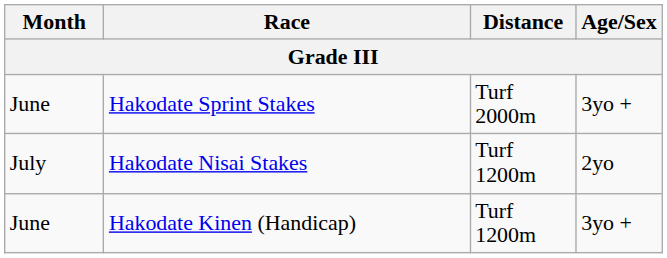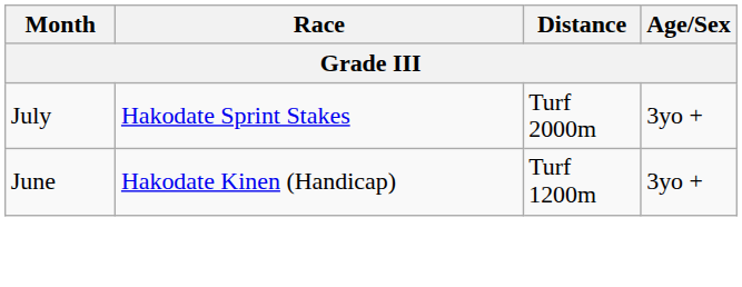 <table class=wikitable>
 <tr>
 <th style="width:65px"><strong>Month</strong></th>
 <th style="width:260px"><strong>Race</strong></th>
 <th style="width:70px"><strong>Distance</strong></th>
 <th><strong>Age/Sex</strong></th>
 </tr>
 <tr>
 <th colspan="4">Grade III</th>
 </tr>
 <tr>
-<td>June</td>
+<td>July</td>
 <td><a href='#'>Hakodate Sprint Stakes</a></td>
 <td>Turf 2000m</td>
 <td>3yo +</td>
-</tr>
-<tr>
-<td>July</td>
-<td><a href='#'>Hakodate Nisai Stakes</a></td>
-<td>Turf 1200m</td>
-<td>2yo</td>
 </tr>
 <tr>
 <td>June</td>
 <td><a href='#'>Hakodate Kinen</a> (Handicap)</td>
 <td>Turf 1200m</td>
 <td>3yo +</td>
 </tr>
 </table>
